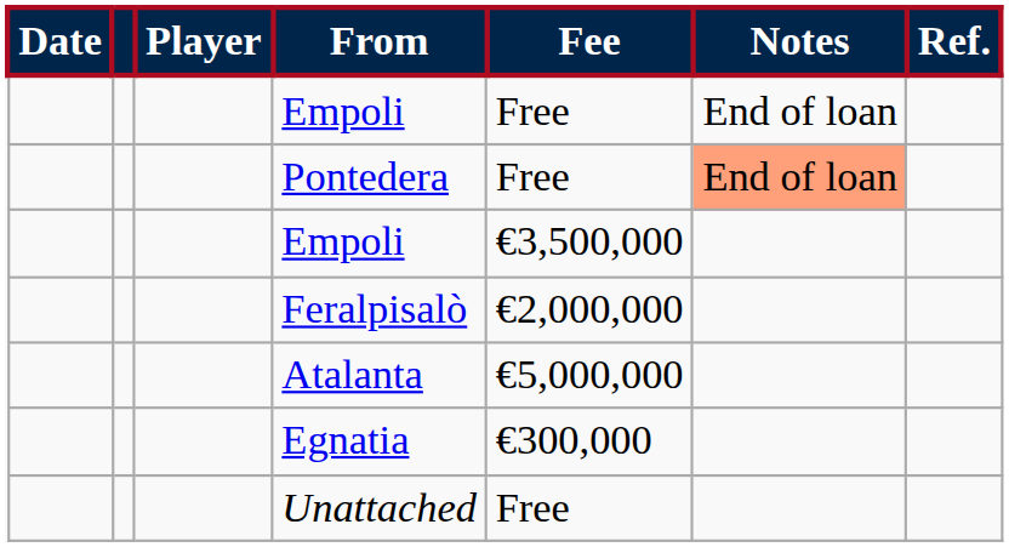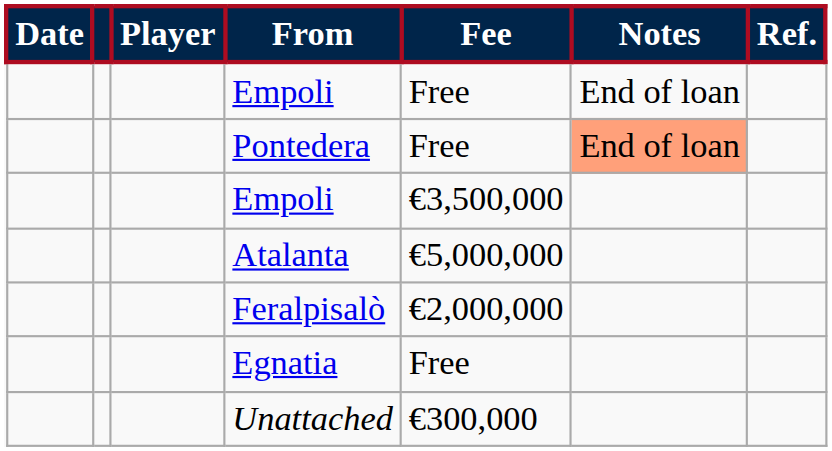 <table class="wikitable plainrowheaders">
 <tr>
 <th style="background:#00254A;color:white;border:2px solid #AE0C21">Date</th>
 <th style="background:#00254A;color:white;border:2px solid #AE0C21"></th>
 <th style="background:#00254A;color:white;border:2px solid #AE0C21">Player</th>
 <th style="background:#00254A;color:white;border:2px solid #AE0C21">From</th>
 <th style="background:#00254A;color:white;border:2px solid #AE0C21">Fee</th>
 <th style="background:#00254A;color:white;border:2px solid #AE0C21">Notes</th>
 <th style="background:#00254A;color:white;border:2px solid #AE0C21">Ref.</th>
 </tr>
 <tr>
 <td></td>
 <td align="center"></td>
 <td> </td>
 <td> <a href='#'>Empoli</a></td>
 <td>Free</td>
 <td>End of loan</td>
 <td></td>
 </tr>
 <tr>
 <td></td>
 <td align="center"></td>
 <td> </td>
 <td> <a href='#'>Pontedera</a></td>
 <td>Free</td>
 <td style="background: lightsalmon;">End of loan</td>
 <td></td>
 </tr>
 <tr>
 <td></td>
 <td align="center"></td>
 <td> </td>
 <td> <a href='#'>Empoli</a></td>
 <td>€3,500,000</td>
 <td></td>
 <td></td>
 </tr>
 <tr>
 <td></td>
 <td align="center"></td>
 <td> </td>
+<td> <a href='#'>Atalanta</a></td>
+<td>€5,000,000</td>
+<td></td>
+<td></td>
+</tr>
+<tr>
+<td></td>
+<td align="center"></td>
+<td> </td>
 <td> <a href='#'>Feralpisalò</a></td>
 <td>€2,000,000</td>
 <td></td>
 <td></td>
 </tr>
 <tr>
 <td></td>
 <td align="center"></td>
 <td> </td>
-<td> <a href='#'>Atalanta</a></td>
-<td>€5,000,000</td>
-<td></td>
-<td></td>
-</tr>
-<tr>
-<td></td>
-<td align="center"></td>
-<td> </td>
 <td> <a href='#'>Egnatia</a></td>
-<td>€300,000</td>
+<td>Free</td>
 <td></td>
 <td></td>
 </tr>
 <tr>
 <td></td>
 <td align="center"></td>
 <td> </td>
 <td><em>Unattached</em></td>
-<td>Free</td>
+<td>€300,000</td>
 <td></td>
 <td></td>
 </tr>
 </table>
